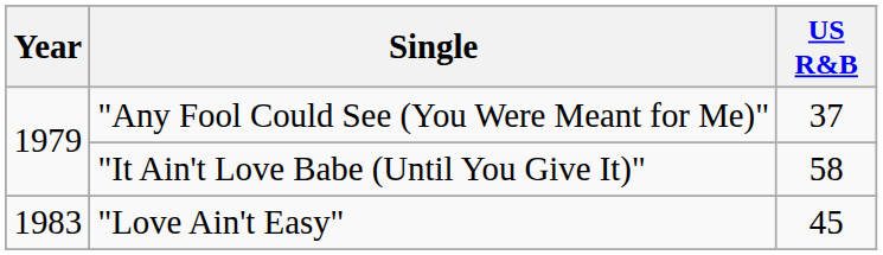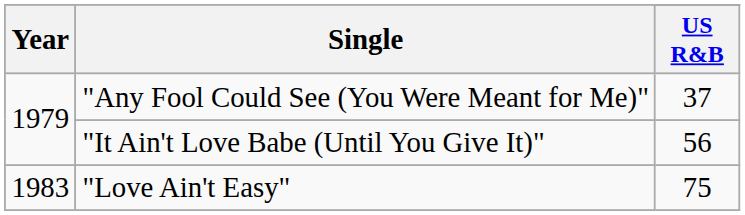 <table class="wikitable" style="text-align:center;">
 <tr>
 <th scope="col" rowspan="2">Year</th>
 <th scope="col" rowspan="2">Single</th>
 </tr>
 <tr style="font-size:smaller;">
 <th width="40"><a href='#'>US<br>R&B</a><br></th>
 </tr>
 <tr>
 <td rowspan="2">1979</td>
 <td align="left">"Any Fool Could See (You Were Meant for Me)"</td>
 <td>37</td>
 </tr>
 <tr>
 <td align="left">"It Ain't Love Babe (Until You Give It)"</td>
-<td>58</td>
+<td>56</td>
 </tr>
 <tr>
 <td>1983</td>
 <td align="left">"Love Ain't Easy"</td>
-<td>45</td>
+<td>75</td>
 </tr>
 </table>
